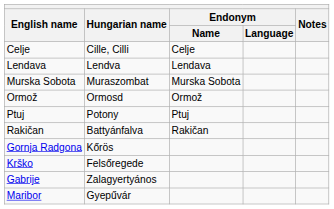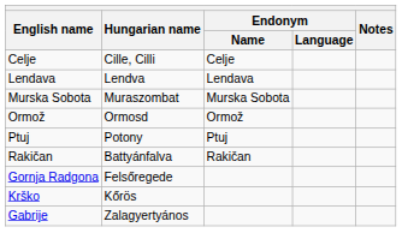 <table class="wikitable sortable">
 <tr>
 <th colspan="5"></th>
 </tr>
 <tr>
 <th rowspan="2">English name</th>
 <th rowspan="2">Hungarian name</th>
 <th colspan="2">Endonym</th>
 <th rowspan="2">Notes</th>
 </tr>
 <tr>
 <th>Name</th>
 <th>Language</th>
 </tr>
 <tr>
 <td>Celje</td>
 <td>Cille, Cilli</td>
 <td>Celje</td>
 <td></td>
 <td></td>
 </tr>
 <tr>
 <td>Lendava</td>
 <td>Lendva</td>
 <td>Lendava</td>
 <td></td>
 <td></td>
 </tr>
 <tr>
 <td>Murska Sobota</td>
 <td>Muraszombat</td>
 <td>Murska Sobota</td>
 <td></td>
 <td></td>
 </tr>
 <tr>
 <td>Ormož</td>
 <td>Ormosd</td>
 <td>Ormož</td>
 <td></td>
 <td></td>
 </tr>
 <tr>
 <td>Ptuj</td>
 <td>Potony</td>
 <td>Ptuj</td>
 <td></td>
 <td></td>
 </tr>
 <tr>
 <td>Rakičan</td>
 <td>Battyánfalva</td>
 <td>Rakičan</td>
 <td></td>
 <td></td>
 </tr>
 <tr>
 <td><a href='#'>Gornja Radgona</a></td>
-<td>Kőrös</td>
+<td>Felsőregede</td>
 <td></td>
 <td></td>
 <td></td>
 </tr>
 <tr>
 <td><a href='#'>Krško</a></td>
-<td>Felsőregede</td>
+<td>Kőrös</td>
 <td></td>
 <td></td>
 <td></td>
 </tr>
 <tr>
 <td><a href='#'>Gabrije</a></td>
 <td>Zalagyertyános</td>
 <td></td>
 <td></td>
 <td></td>
 </tr>
-<tr>
-<td><a href='#'>Maribor</a></td>
-<td>Gyepűvár</td>
-<td></td>
-<td></td>
-<td></td>
-</tr>
 </table>
